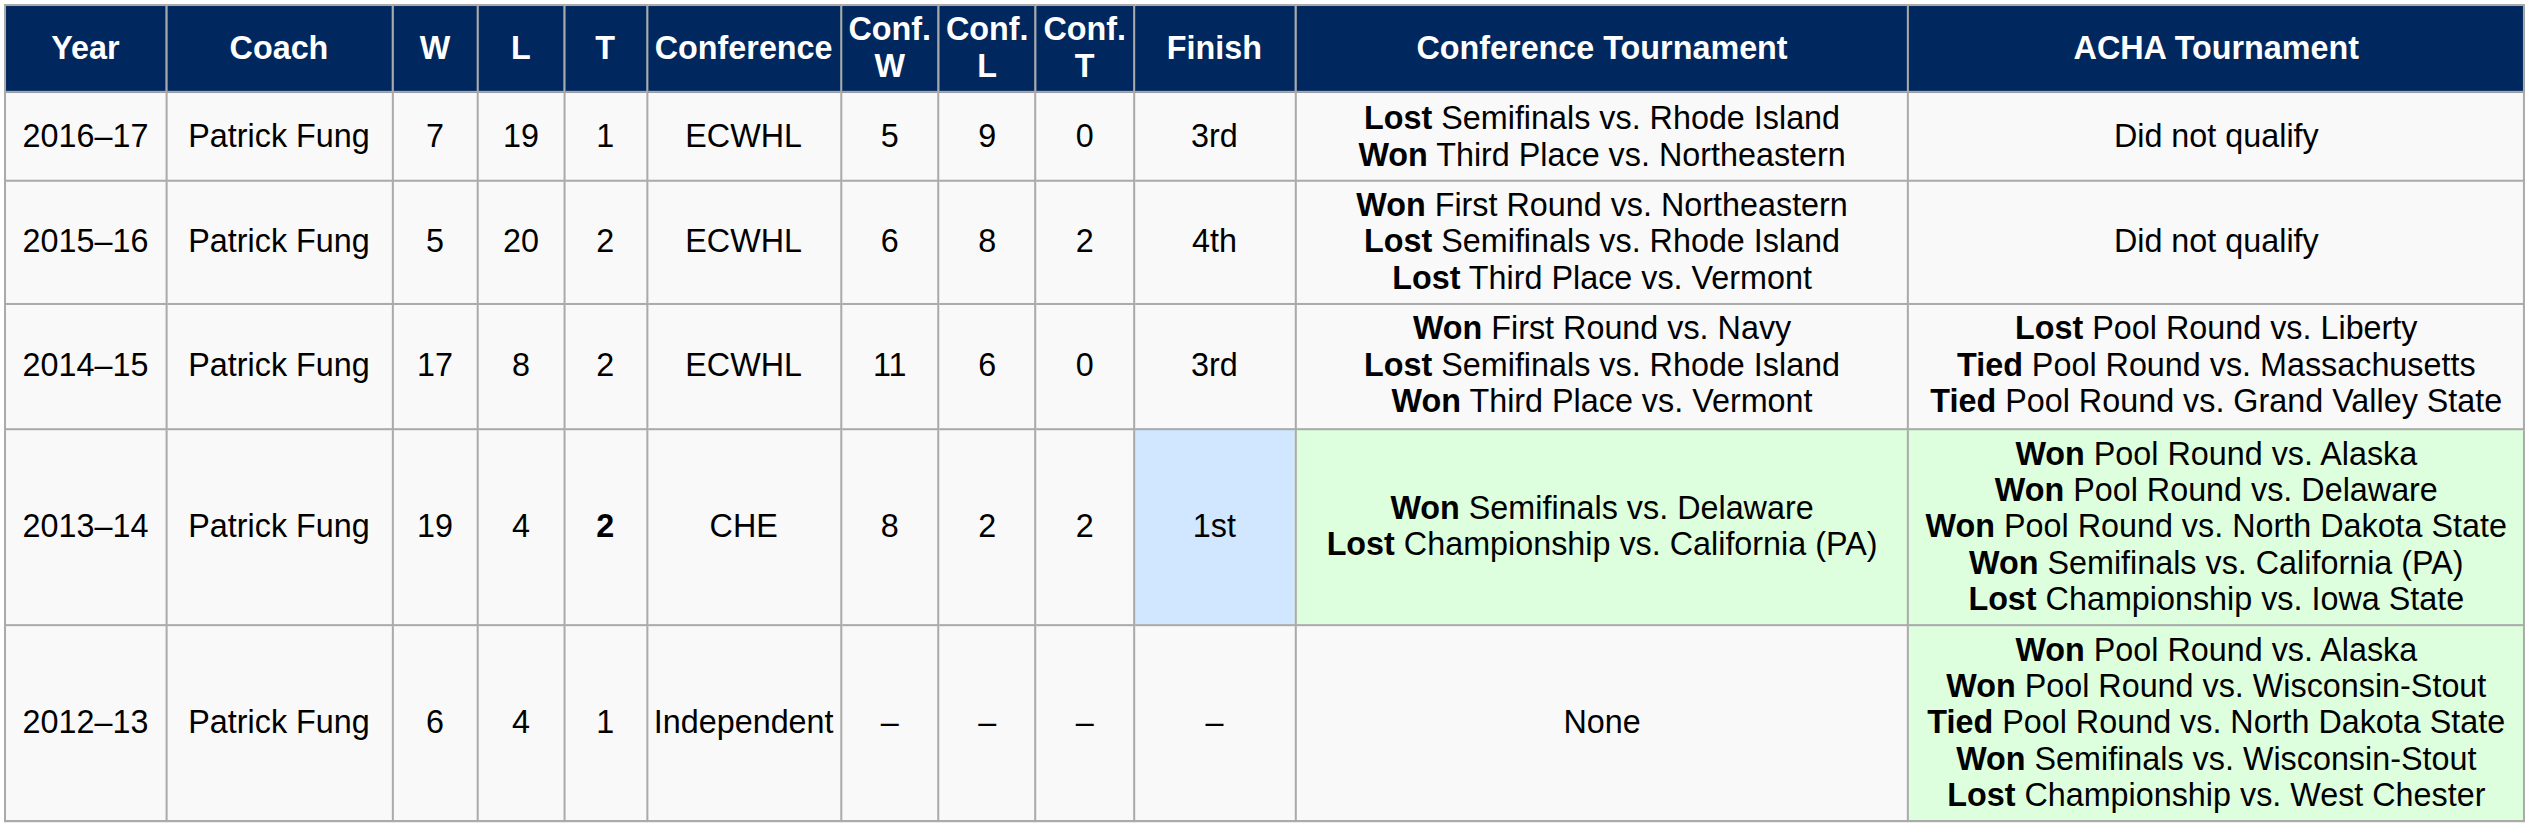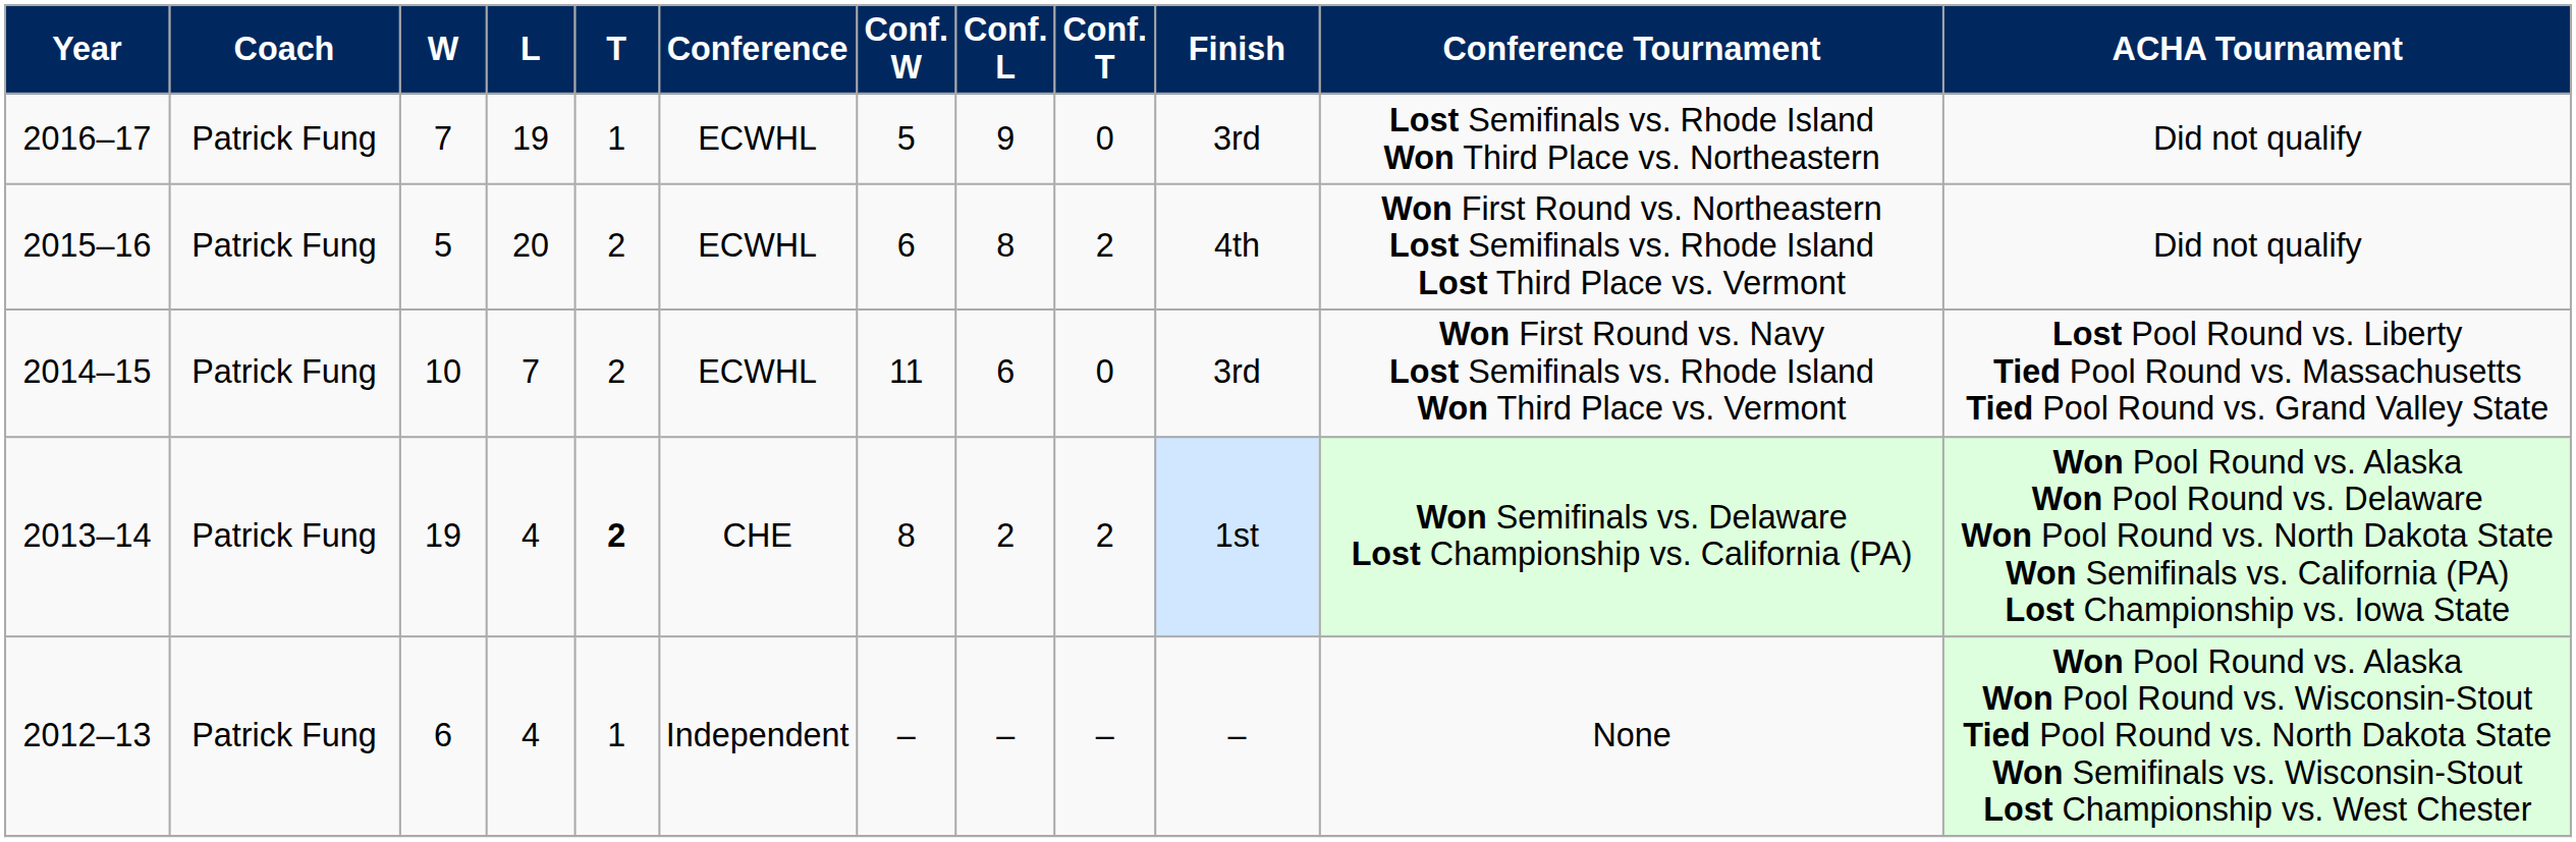 <table class="wikitable">
 <tr align="center"  style="background:#00285e;color:#ffffff;">
 <td ! scope="col" width="80px"><strong>Year</strong></td>
 <td ! scope="col" width="120px"><strong>Coach</strong></td>
 <td ! scope="col" width="40px"><strong>W</strong></td>
 <td ! scope="col" width="40px"><strong>L</strong></td>
 <td ! scope="col" width="40px"><strong>T</strong></td>
 <td ! scope="col" width="80px"><strong>Conference</strong></td>
 <td ! scope="col" width="40px"><strong>Conf. <br> W </strong></td>
 <td ! scope="col" width="40px"><strong>Conf. <br> L</strong></td>
 <td ! scope="col" width="40px"><strong>Conf. <br> T</strong></td>
 <td ! scope="col" width="80px"><strong>Finish</strong></td>
 <td ! scope="col" width="350px"><strong>Conference Tournament</strong></td>
 <td ! scope="col" width="350px"><strong>ACHA Tournament</strong></td>
 </tr>
 <tr align="center" bgcolor="">
 <td>2016–17</td>
 <td>Patrick Fung</td>
 <td>7</td>
 <td>19</td>
 <td>1</td>
 <td>ECWHL</td>
 <td>5</td>
 <td>9</td>
 <td>0</td>
 <td>3rd</td>
 <td><strong>Lost</strong> Semifinals vs. Rhode Island  <br> <strong>Won</strong> Third Place vs. Northeastern </td>
 <td>Did not qualify</td>
 </tr>
 <tr align="center" bgcolor="">
 <td>2015–16</td>
 <td>Patrick Fung</td>
 <td>5</td>
 <td>20</td>
 <td>2</td>
 <td>ECWHL</td>
 <td>6</td>
 <td>8</td>
 <td>2</td>
 <td>4th</td>
 <td><strong>Won</strong> First Round vs. Northeastern  <br> <strong>Lost</strong> Semifinals vs. Rhode Island  <br> <strong>Lost</strong> Third Place vs. Vermont </td>
 <td>Did not qualify</td>
 </tr>
 <tr align="center" bgcolor="">
 <td>2014–15</td>
 <td>Patrick Fung</td>
-<td>17</td>
-<td>8</td>
+<td>10</td>
+<td>7</td>
 <td>2</td>
 <td>ECWHL</td>
 <td>11</td>
 <td>6</td>
 <td>0</td>
 <td>3rd</td>
 <td><strong>Won</strong> First Round vs. Navy  <br> <strong>Lost</strong> Semifinals vs. Rhode Island  <br> <strong>Won</strong> Third Place vs. Vermont </td>
 <td><strong>Lost</strong> Pool Round vs. Liberty  <br> <strong>Tied</strong> Pool Round vs. Massachusetts  <br> <strong>Tied</strong> Pool Round vs. Grand Valley State </td>
 </tr>
 <tr align="center" bgcolor="">
 <td>2013–14</td>
 <td>Patrick Fung</td>
 <td>19</td>
 <td>4</td>
 <td><strong>2</strong></td>
 <td>CHE</td>
 <td>8</td>
 <td>2</td>
 <td>2</td>
 <td style="background: #d0e7ff;">1st</td>
 <td style="background: #ddffdd;"><strong>Won</strong> Semifinals vs. Delaware  <br> <strong>Lost</strong> Championship vs. California (PA) </td>
 <td style="background: #ddffdd;"><strong>Won</strong> Pool Round vs. Alaska  <br> <strong>Won</strong> Pool Round vs. Delaware  <br> <strong>Won</strong> Pool Round vs. North Dakota State   <br> <strong>Won</strong> Semifinals vs. California (PA)   <br> <strong>Lost</strong> Championship vs. Iowa State </td>
 </tr>
 <tr align="center" bgcolor="">
 <td>2012–13</td>
 <td>Patrick Fung</td>
 <td>6</td>
 <td>4</td>
 <td>1</td>
 <td>Independent</td>
 <td>–</td>
 <td>–</td>
 <td>–</td>
 <td>–</td>
 <td>None</td>
 <td style="background: #ddffdd;"><strong>Won</strong> Pool Round vs. Alaska  <br> <strong>Won</strong> Pool Round vs. Wisconsin-Stout  <br> <strong>Tied</strong> Pool Round vs. North Dakota State   <br> <strong>Won</strong> Semifinals vs. Wisconsin-Stout   <br> <strong>Lost</strong> Championship vs. West Chester </td>
 </tr>
 <tr align="center" bgcolor="">
 </tr>
 </table>
